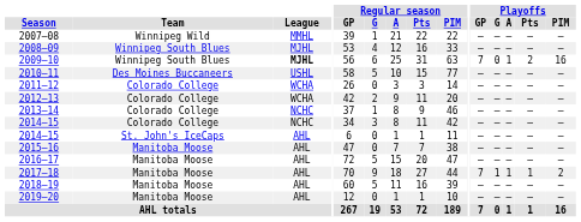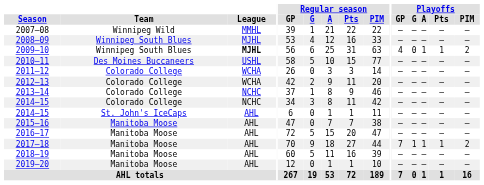 <table border="0" cellpadding="1" cellspacing="0" style="text-align:center; width:60em">
 <tr bgcolor="#e0e0e0">
 <th colspan="3" bgcolor="#ffffff"></th>
 <th rowspan="99" bgcolor="#ffffff"></th>
 <th colspan="5"><a href='#'>Regular season</a></th>
 <th rowspan="99" bgcolor="#ffffff"></th>
 <th colspan="5"><a href='#'>Playoffs</a></th>
 </tr>
 <tr bgcolor="#e0e0e0">
 <th><a href='#'>Season</a></th>
 <th>Team</th>
 <th>League</th>
 <th>GP</th>
 <th><a href='#'>G</a></th>
 <th><a href='#'>A</a></th>
 <th><a href='#'>Pts</a></th>
 <th><a href='#'>PIM</a></th>
 <th>GP</th>
 <th>G</th>
 <th>A</th>
 <th>Pts</th>
 <th>PIM</th>
 </tr>
 <tr>
 <td>2007–08</td>
 <td>Winnipeg Wild</td>
 <td><a href='#'>MMHL</a></td>
 <td>39</td>
 <td>1</td>
 <td>21</td>
 <td>22</td>
 <td>22</td>
 <td>—</td>
 <td>—</td>
 <td>—</td>
 <td>—</td>
 <td>—</td>
 </tr>
 <tr bgcolor="#f0f0f0">
 <td><a href='#'>2008–09</a></td>
 <td><a href='#'>Winnipeg South Blues</a></td>
 <td><a href='#'>MJHL</a></td>
 <td>53</td>
 <td>4</td>
 <td>12</td>
 <td>16</td>
 <td>33</td>
 <td>—</td>
 <td>—</td>
 <td>—</td>
 <td>—</td>
 <td>—</td>
 </tr>
 <tr>
 <td><a href='#'>2009–10</a></td>
 <td>Winnipeg South Blues</td>
 <td><strong>MJHL</strong></td>
 <td>56</td>
 <td>6</td>
 <td>25</td>
 <td>31</td>
 <td>63</td>
-<td>7</td>
+<td>4</td>
 <td>0</td>
 <td>1</td>
+<td>1</td>
 <td>2</td>
-<td>16</td>
 </tr>
 <tr bgcolor="#f0f0f0">
 <td><a href='#'>2010–11</a></td>
 <td><a href='#'>Des Moines Buccaneers</a></td>
 <td><a href='#'>USHL</a></td>
 <td>58</td>
 <td>5</td>
 <td>10</td>
 <td>15</td>
 <td>77</td>
 <td>—</td>
 <td>—</td>
 <td>—</td>
 <td>—</td>
 <td>—</td>
 </tr>
 <tr>
 <td><a href='#'>2011–12</a></td>
 <td><a href='#'>Colorado College</a></td>
 <td><a href='#'>WCHA</a></td>
 <td>26</td>
 <td>0</td>
 <td>3</td>
 <td>3</td>
 <td>14</td>
 <td>—</td>
 <td>—</td>
 <td>—</td>
 <td>—</td>
 <td>—</td>
 </tr>
 <tr bgcolor="#f0f0f0">
 <td><a href='#'>2012–13</a></td>
 <td>Colorado College</td>
 <td>WCHA</td>
 <td>42</td>
 <td>2</td>
 <td>9</td>
 <td>11</td>
 <td>20</td>
 <td>—</td>
 <td>—</td>
 <td>—</td>
 <td>—</td>
 <td>—</td>
 </tr>
 <tr>
 <td><a href='#'>2013–14</a></td>
 <td>Colorado College</td>
 <td><a href='#'>NCHC</a></td>
 <td>37</td>
 <td>1</td>
 <td>8</td>
 <td>9</td>
 <td>46</td>
 <td>—</td>
 <td>—</td>
 <td>—</td>
 <td>—</td>
 <td>—</td>
 </tr>
 <tr bgcolor="#f0f0f0">
 <td><a href='#'>2014–15</a></td>
 <td>Colorado College</td>
 <td>NCHC</td>
 <td>34</td>
 <td>3</td>
 <td>8</td>
 <td>11</td>
 <td>42</td>
 <td>—</td>
 <td>—</td>
 <td>—</td>
 <td>—</td>
 <td>—</td>
 </tr>
 <tr>
 <td><a href='#'>2014–15</a></td>
 <td><a href='#'>St. John's IceCaps</a></td>
 <td><a href='#'>AHL</a></td>
 <td>6</td>
 <td>0</td>
 <td>1</td>
 <td>1</td>
 <td>11</td>
 <td>—</td>
 <td>—</td>
 <td>—</td>
 <td>—</td>
 <td>—</td>
 </tr>
 <tr bgcolor="#f0f0f0">
 <td><a href='#'>2015–16</a></td>
 <td><a href='#'>Manitoba Moose</a></td>
 <td>AHL</td>
 <td>47</td>
 <td>0</td>
 <td>7</td>
 <td>7</td>
 <td>38</td>
 <td>—</td>
 <td>—</td>
 <td>—</td>
 <td>—</td>
 <td>—</td>
 </tr>
 <tr>
 <td><a href='#'>2016–17</a></td>
 <td>Manitoba Moose</td>
 <td>AHL</td>
 <td>72</td>
 <td>5</td>
 <td>15</td>
 <td>20</td>
 <td>47</td>
 <td>—</td>
 <td>—</td>
 <td>—</td>
 <td>—</td>
 <td>—</td>
 </tr>
 <tr bgcolor="#f0f0f0">
 <td><a href='#'>2017–18</a></td>
 <td>Manitoba Moose</td>
 <td>AHL</td>
 <td>70</td>
 <td>9</td>
 <td>18</td>
 <td>27</td>
 <td>44</td>
 <td>7</td>
 <td>1</td>
 <td>1</td>
 <td>1</td>
 <td>2</td>
 </tr>
 <tr>
 <td><a href='#'>2018–19</a></td>
 <td>Manitoba Moose</td>
 <td>AHL</td>
 <td>60</td>
 <td>5</td>
 <td>11</td>
 <td>16</td>
 <td>39</td>
 <td>—</td>
 <td>—</td>
 <td>—</td>
 <td>—</td>
 <td>—</td>
 </tr>
 <tr bgcolor="#f0f0f0">
 <td><a href='#'>2019–20</a></td>
 <td>Manitoba Moose</td>
 <td>AHL</td>
 <td>12</td>
 <td>0</td>
 <td>1</td>
 <td>1</td>
 <td>10</td>
 <td>—</td>
 <td>—</td>
 <td>—</td>
 <td>—</td>
 <td>—</td>
 </tr>
 <tr bgcolor="#e0e0e0">
 <th colspan="3">AHL totals</th>
 <th>267</th>
 <th>19</th>
 <th>53</th>
 <th>72</th>
 <th>189</th>
 <th>7</th>
 <th>0</th>
 <th>1</th>
 <th>1</th>
 <th>16</th>
 </tr>
 </table>
